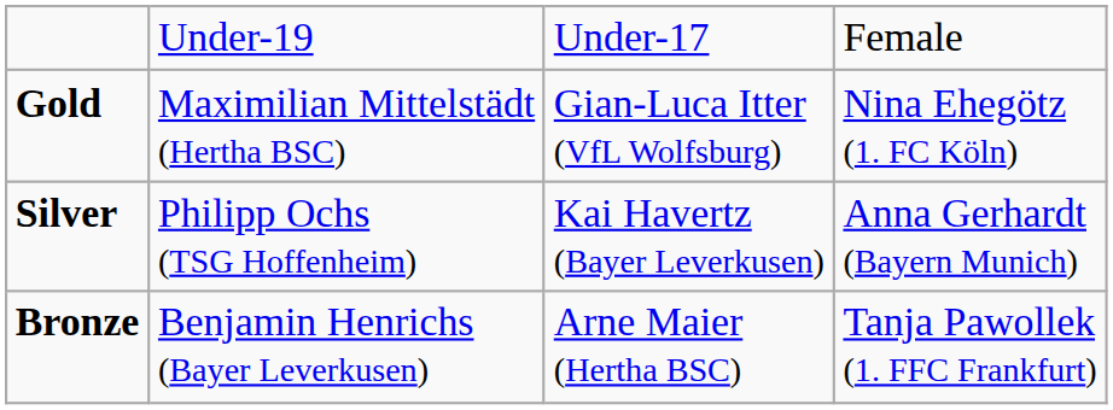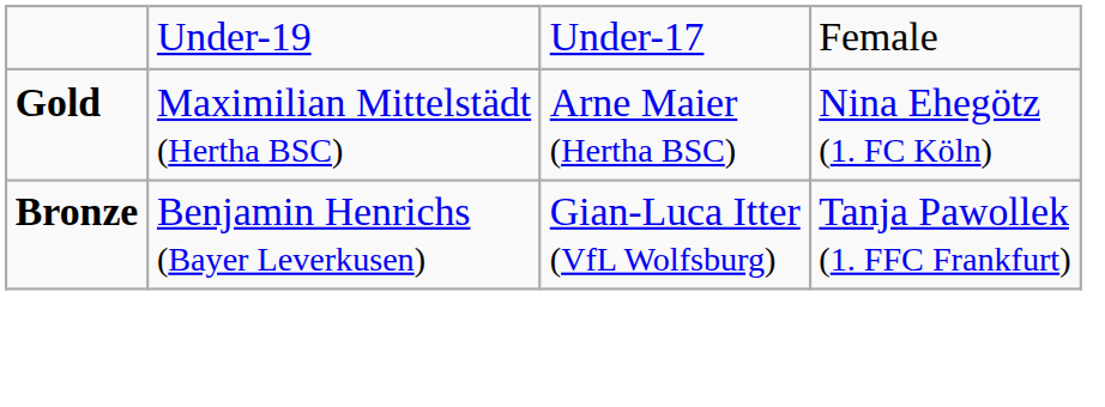 <table class="wikitable">
 <tr>
 <td></td>
 <td><a href='#'>Under-19</a></td>
 <td><a href='#'>Under-17</a></td>
 <td>Female</td>
 </tr>
 <tr>
 <td valign="top"><strong>Gold</strong></td>
 <td><a href='#'>Maximilian Mittelstädt</a> <br><small>(<a href='#'>Hertha BSC</a>)</small></td>
-<td><a href='#'>Gian-Luca Itter</a> <br><small>(<a href='#'>VfL Wolfsburg</a>)</small></td>
+<td><a href='#'>Arne Maier</a> <br><small>(<a href='#'>Hertha BSC</a>)</small></td>
 <td><a href='#'>Nina Ehegötz</a> <br><small>(<a href='#'>1. FC Köln</a>)</small></td>
-</tr>
-<tr>
-<td valign="top"><strong>Silver</strong></td>
-<td><a href='#'>Philipp Ochs</a> <br><small>(<a href='#'>TSG Hoffenheim</a>)</small></td>
-<td><a href='#'>Kai Havertz</a> <br><small>(<a href='#'>Bayer Leverkusen</a>)</small></td>
-<td><a href='#'>Anna Gerhardt</a> <br><small>(<a href='#'>Bayern Munich</a>)</small></td>
 </tr>
 <tr>
 <td valign="top"><strong>Bronze</strong></td>
 <td><a href='#'>Benjamin Henrichs</a> <br><small>(<a href='#'>Bayer Leverkusen</a>)</small></td>
-<td><a href='#'>Arne Maier</a> <br><small>(<a href='#'>Hertha BSC</a>)</small></td>
+<td><a href='#'>Gian-Luca Itter</a> <br><small>(<a href='#'>VfL Wolfsburg</a>)</small></td>
 <td><a href='#'>Tanja Pawollek</a> <br><small>(<a href='#'>1. FFC Frankfurt</a>)</small></td>
 </tr>
 </table>
